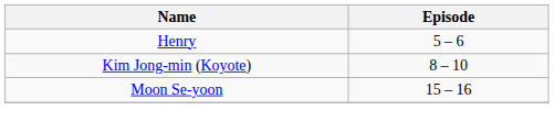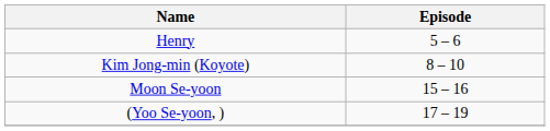 <table class="wikitable" style="text-align:center;">
 <tr>
 <th width="350">Name</th>
 <th width="200">Episode</th>
 </tr>
 <tr>
 <td><a href='#'>Henry</a></td>
 <td>5 – 6</td>
 </tr>
 <tr>
 <td><a href='#'>Kim Jong-min</a> (<a href='#'>Koyote</a>)</td>
 <td>8 – 10</td>
 </tr>
 <tr>
 <td><a href='#'>Moon Se-yoon</a></td>
 <td>15 – 16</td>
 </tr>
 <tr>
+<td> (<a href='#'>Yoo Se-yoon</a>, )</td>
+<td>17 – 19</td>
+</tr>
+<tr>
 </tr>
 </table>
